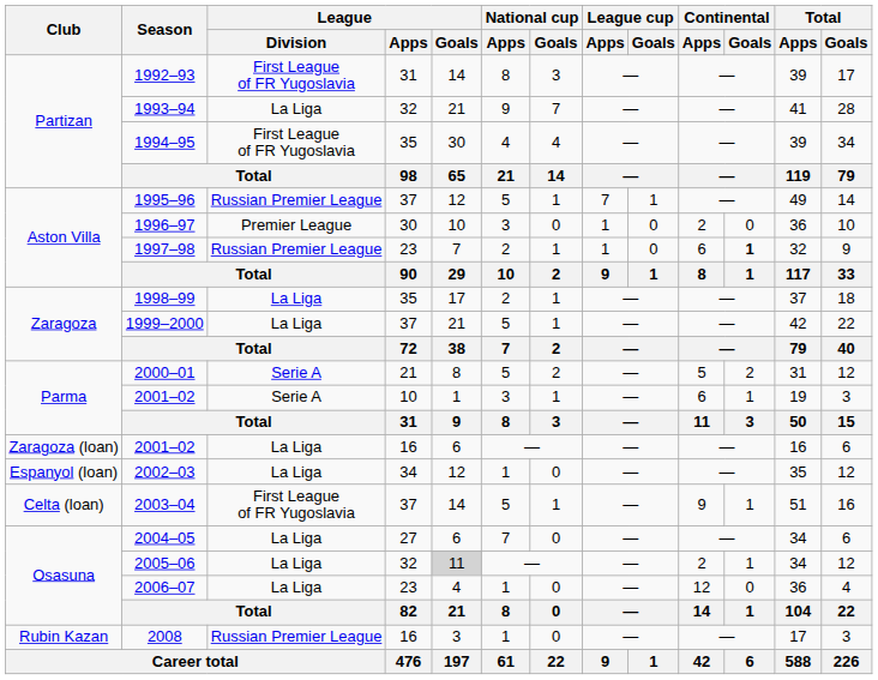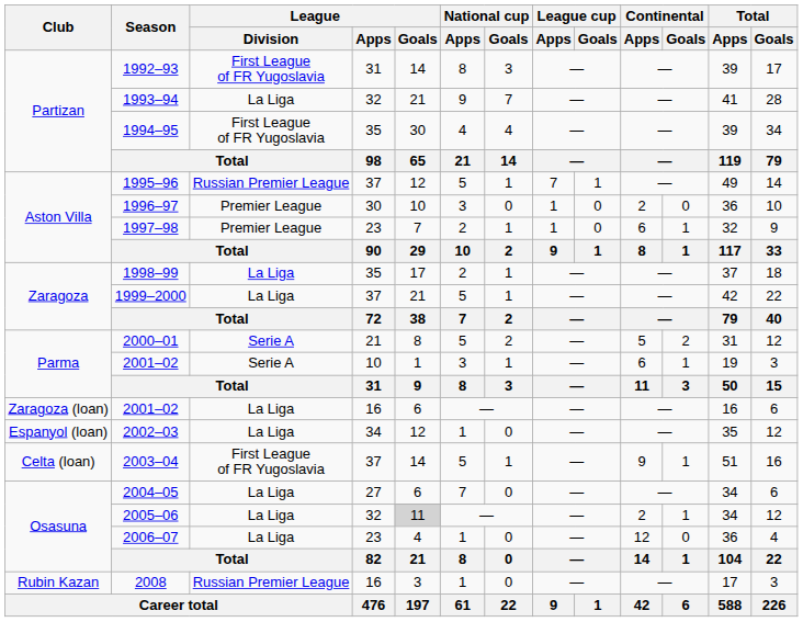 <table class="wikitable" style="text-align:center">
 <tr>
 <th rowspan="2">Club</th>
 <th rowspan="2">Season</th>
 <th colspan="3">League</th>
 <th colspan="2">National cup</th>
 <th colspan="2">League cup</th>
 <th colspan="2">Continental</th>
 <th colspan="2">Total</th>
 </tr>
 <tr>
 <th>Division</th>
 <th>Apps</th>
 <th>Goals</th>
 <th>Apps</th>
 <th>Goals</th>
 <th>Apps</th>
 <th>Goals</th>
 <th>Apps</th>
 <th>Goals</th>
 <th>Apps</th>
 <th>Goals</th>
 </tr>
 <tr>
 <td rowspan="4"><a href='#'>Partizan</a></td>
 <td><a href='#'>1992–93</a></td>
 <td><a href='#'>First League<br>of FR Yugoslavia</a></td>
 <td>31</td>
 <td>14</td>
 <td>8</td>
 <td>3</td>
 <td colspan="2">—</td>
 <td colspan="2">—</td>
 <td>39</td>
 <td>17</td>
 </tr>
 <tr>
 <td><a href='#'>1993–94</a></td>
 <td>La Liga</td>
 <td>32</td>
 <td>21</td>
 <td>9</td>
 <td>7</td>
 <td colspan="2">—</td>
 <td colspan="2">—</td>
 <td>41</td>
 <td>28</td>
 </tr>
 <tr>
 <td><a href='#'>1994–95</a></td>
 <td>First League<br>of FR Yugoslavia</td>
 <td>35</td>
 <td>30</td>
 <td>4</td>
 <td>4</td>
 <td colspan="2">—</td>
 <td colspan="2">—</td>
 <td>39</td>
 <td>34</td>
 </tr>
 <tr>
 <th colspan="2">Total</th>
 <th>98</th>
 <th>65</th>
 <th>21</th>
 <th>14</th>
 <th colspan="2">—</th>
 <th colspan="2">—</th>
 <th>119</th>
 <th>79</th>
 </tr>
 <tr>
 <td rowspan="4"><a href='#'>Aston Villa</a></td>
 <td><a href='#'>1995–96</a></td>
 <td><a href='#'>Russian Premier League</a></td>
 <td>37</td>
 <td>12</td>
 <td>5</td>
 <td>1</td>
 <td>7</td>
 <td>1</td>
 <td colspan="2">—</td>
 <td>49</td>
 <td>14</td>
 </tr>
 <tr>
 <td><a href='#'>1996–97</a></td>
 <td>Premier League</td>
 <td>30</td>
 <td>10</td>
 <td>3</td>
 <td>0</td>
 <td>1</td>
 <td>0</td>
 <td>2</td>
 <td>0</td>
 <td>36</td>
 <td>10</td>
 </tr>
 <tr>
 <td><a href='#'>1997–98</a></td>
-<td><a href='#'>Russian Premier League</a></td>
+<td>Premier League</td>
 <td>23</td>
 <td>7</td>
 <td>2</td>
 <td>1</td>
 <td>1</td>
 <td>0</td>
 <td>6</td>
-<td><strong>1</strong></td>
+<td>1</td>
 <td>32</td>
 <td>9</td>
 </tr>
 <tr>
 <th colspan="2">Total</th>
 <th>90</th>
 <th>29</th>
 <th>10</th>
 <th>2</th>
 <th>9</th>
 <th>1</th>
 <th>8</th>
 <th>1</th>
 <th>117</th>
 <th>33</th>
 </tr>
 <tr>
 <td rowspan="3"><a href='#'>Zaragoza</a></td>
 <td><a href='#'>1998–99</a></td>
 <td><a href='#'>La Liga</a></td>
 <td>35</td>
 <td>17</td>
 <td>2</td>
 <td>1</td>
 <td colspan="2">—</td>
 <td colspan="2">—</td>
 <td>37</td>
 <td>18</td>
 </tr>
 <tr>
 <td><a href='#'>1999–2000</a></td>
 <td>La Liga</td>
 <td>37</td>
 <td>21</td>
 <td>5</td>
 <td>1</td>
 <td colspan="2">—</td>
 <td colspan="2">—</td>
 <td>42</td>
 <td>22</td>
 </tr>
 <tr>
 <th colspan="2">Total</th>
 <th>72</th>
 <th>38</th>
 <th>7</th>
 <th>2</th>
 <th colspan="2">—</th>
 <th colspan="2">—</th>
 <th>79</th>
 <th>40</th>
 </tr>
 <tr>
 <td rowspan="3"><a href='#'>Parma</a></td>
 <td><a href='#'>2000–01</a></td>
 <td><a href='#'>Serie A</a></td>
 <td>21</td>
 <td>8</td>
 <td>5</td>
 <td>2</td>
 <td colspan="2">—</td>
 <td>5</td>
 <td>2</td>
 <td>31</td>
 <td>12</td>
 </tr>
 <tr>
 <td><a href='#'>2001–02</a></td>
 <td>Serie A</td>
 <td>10</td>
 <td>1</td>
 <td>3</td>
 <td>1</td>
 <td colspan="2">—</td>
 <td>6</td>
 <td>1</td>
 <td>19</td>
 <td>3</td>
 </tr>
 <tr>
 <th colspan="2">Total</th>
 <th>31</th>
 <th>9</th>
 <th>8</th>
 <th>3</th>
 <th colspan="2">—</th>
 <th>11</th>
 <th>3</th>
 <th>50</th>
 <th>15</th>
 </tr>
 <tr>
 <td><a href='#'>Zaragoza</a> (loan)</td>
 <td><a href='#'>2001–02</a></td>
 <td>La Liga</td>
 <td>16</td>
 <td>6</td>
 <td colspan="2">—</td>
 <td colspan="2">—</td>
 <td colspan="2">—</td>
 <td>16</td>
 <td>6</td>
 </tr>
 <tr>
 <td><a href='#'>Espanyol</a> (loan)</td>
 <td><a href='#'>2002–03</a></td>
 <td>La Liga</td>
 <td>34</td>
 <td>12</td>
 <td>1</td>
 <td>0</td>
 <td colspan="2">—</td>
 <td colspan="2">—</td>
 <td>35</td>
 <td>12</td>
 </tr>
 <tr>
 <td><a href='#'>Celta</a> (loan)</td>
 <td><a href='#'>2003–04</a></td>
 <td>First League<br>of FR Yugoslavia</td>
 <td>37</td>
 <td>14</td>
 <td>5</td>
 <td>1</td>
 <td colspan="2">—</td>
 <td>9</td>
 <td>1</td>
 <td>51</td>
 <td>16</td>
 </tr>
 <tr>
 <td rowspan="4"><a href='#'>Osasuna</a></td>
 <td><a href='#'>2004–05</a></td>
 <td>La Liga</td>
 <td>27</td>
 <td>6</td>
 <td>7</td>
 <td>0</td>
 <td colspan="2">—</td>
 <td colspan="2">—</td>
 <td>34</td>
 <td>6</td>
 </tr>
 <tr>
 <td><a href='#'>2005–06</a></td>
 <td>La Liga</td>
 <td>32</td>
 <td style="background: lightgrey;">11</td>
 <td colspan="2">—</td>
 <td colspan="2">—</td>
 <td>2</td>
 <td>1</td>
 <td>34</td>
 <td>12</td>
 </tr>
 <tr>
 <td><a href='#'>2006–07</a></td>
 <td>La Liga</td>
 <td>23</td>
 <td>4</td>
 <td>1</td>
 <td>0</td>
 <td colspan="2">—</td>
 <td>12</td>
 <td>0</td>
 <td>36</td>
 <td>4</td>
 </tr>
 <tr>
 <th colspan="2">Total</th>
 <th>82</th>
 <th>21</th>
 <th>8</th>
 <th>0</th>
 <th colspan="2">—</th>
 <th>14</th>
 <th>1</th>
 <th>104</th>
 <th>22</th>
 </tr>
 <tr>
 <td><a href='#'>Rubin Kazan</a></td>
 <td><a href='#'>2008</a></td>
 <td><a href='#'>Russian Premier League</a></td>
 <td>16</td>
 <td>3</td>
 <td>1</td>
 <td>0</td>
 <td colspan="2">—</td>
 <td colspan="2">—</td>
 <td>17</td>
 <td>3</td>
 </tr>
 <tr>
 <th colspan="3">Career total</th>
 <th>476</th>
 <th>197</th>
 <th>61</th>
 <th>22</th>
 <th>9</th>
 <th>1</th>
 <th>42</th>
 <th>6</th>
 <th>588</th>
 <th>226</th>
 </tr>
 </table>
